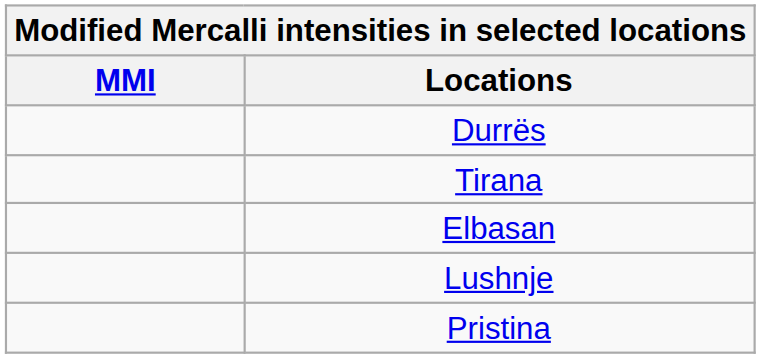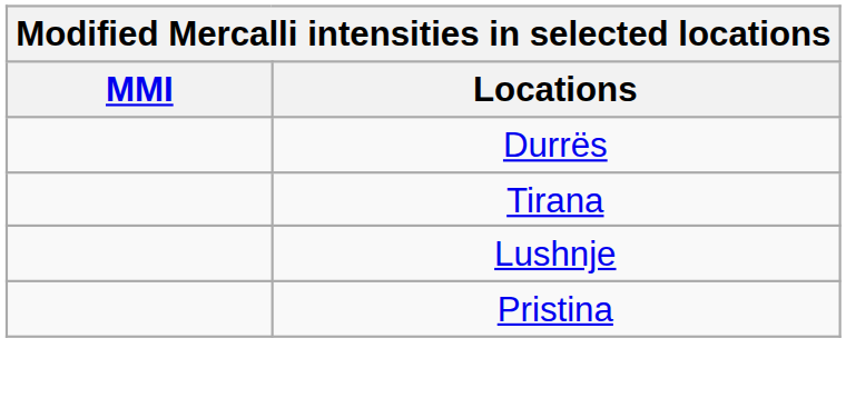 <table class="wikitable" style="float: right; text-align: center; font-size:90%;">
 <tr>
 <th colspan="2" style="text-align: center;">Modified Mercalli intensities in selected locations</th>
 </tr>
 <tr>
 <th><a href='#'>MMI</a></th>
 <th>Locations</th>
 </tr>
 <tr>
 <td></td>
 <td><a href='#'>Durrës</a></td>
 </tr>
 <tr>
 <td></td>
 <td><a href='#'>Tirana</a></td>
 </tr>
 <tr>
 <td></td>
-<td><a href='#'>Elbasan</a></td>
-</tr>
-<tr>
-<td></td>
 <td><a href='#'>Lushnje</a></td>
 </tr>
 <tr>
 <td></td>
 <td><a href='#'>Pristina</a></td>
 </tr>
 </table>
